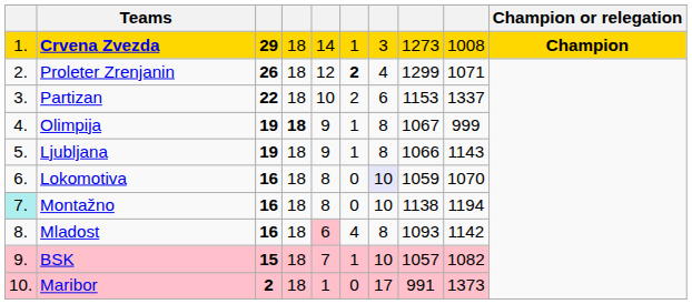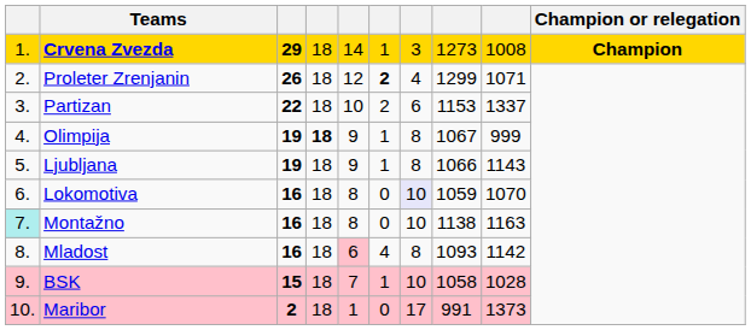 <table class="wikitable" style="text-align: center;">
 <tr>
 <th width=20></th>
 <th width=200>Teams</th>
 <th></th>
 <th width=20></th>
 <th width=20></th>
 <th width=20></th>
 <th width=20></th>
 <th width=35></th>
 <th width=35></th>
 <th>Champion or relegation</th>
 </tr>
 <tr bgcolor=gold>
 <td>1.</td>
 <td style="text-align:left;"><strong><a href='#'>Crvena Zvezda</a></strong></td>
 <td><strong>29</strong></td>
 <td>18</td>
 <td>14</td>
 <td>1</td>
 <td>3</td>
 <td>1273</td>
 <td>1008</td>
 <td><strong>Champion</strong></td>
 </tr>
 <tr align=center>
 <td>2.</td>
 <td style="text-align:left;"><a href='#'>Proleter Zrenjanin</a></td>
 <td><strong>26</strong></td>
 <td>18</td>
 <td>12</td>
 <td><strong>2</strong></td>
 <td>4</td>
 <td>1299</td>
 <td>1071</td>
 </tr>
 <tr align=center>
 <td>3.</td>
 <td style="text-align:left;"><a href='#'>Partizan</a></td>
 <td><strong>22</strong></td>
 <td>18</td>
 <td>10</td>
 <td>2</td>
 <td>6</td>
 <td>1153</td>
 <td>1337</td>
 </tr>
 <tr align=center>
 <td>4.</td>
 <td style="text-align:left;"><a href='#'>Olimpija</a></td>
 <td><strong>19</strong></td>
 <td><strong>18</strong></td>
 <td>9</td>
 <td>1</td>
 <td>8</td>
 <td>1067</td>
 <td>999</td>
 </tr>
 <tr align=center>
 <td>5.</td>
 <td style="text-align:left;"><a href='#'>Ljubljana</a></td>
 <td><strong>19</strong></td>
 <td>18</td>
 <td>9</td>
 <td>1</td>
 <td>8</td>
 <td>1066</td>
 <td>1143</td>
 </tr>
 <tr align=center>
 <td>6.</td>
 <td style="text-align:left;"><a href='#'>Lokomotiva</a></td>
 <td><strong>16</strong></td>
 <td>18</td>
 <td>8</td>
 <td>0</td>
 <td style="background: lavender;">10</td>
 <td>1059</td>
 <td>1070</td>
 </tr>
 <tr align=center>
 <td style="background: paleturquoise;">7.</td>
 <td style="text-align:left;"><a href='#'>Montažno</a></td>
 <td><strong>16</strong></td>
 <td>18</td>
 <td>8</td>
 <td>0</td>
 <td>10</td>
 <td>1138</td>
-<td>1194</td>
+<td>1163</td>
 </tr>
 <tr align=center>
 <td>8.</td>
 <td style="text-align:left;"><a href='#'>Mladost</a></td>
 <td><strong>16</strong></td>
 <td>18</td>
 <td style="background: pink;">6</td>
 <td>4</td>
 <td>8</td>
 <td>1093</td>
 <td>1142</td>
 </tr>
 <tr align=center style="background:#FFC0CB">
 <td>9.</td>
 <td style="text-align:left;"><a href='#'>BSK</a></td>
 <td><strong>15</strong></td>
 <td>18</td>
 <td>7</td>
 <td>1</td>
 <td>10</td>
-<td>1057</td>
-<td>1082</td>
+<td>1058</td>
+<td>1028</td>
 </tr>
 <tr align=center style="background:#FFC0CB">
 <td>10.</td>
 <td style="text-align:left;"><a href='#'>Maribor</a></td>
 <td><strong>2</strong></td>
 <td>18</td>
 <td>1</td>
 <td>0</td>
 <td>17</td>
 <td>991</td>
 <td>1373</td>
 </tr>
 </table>
